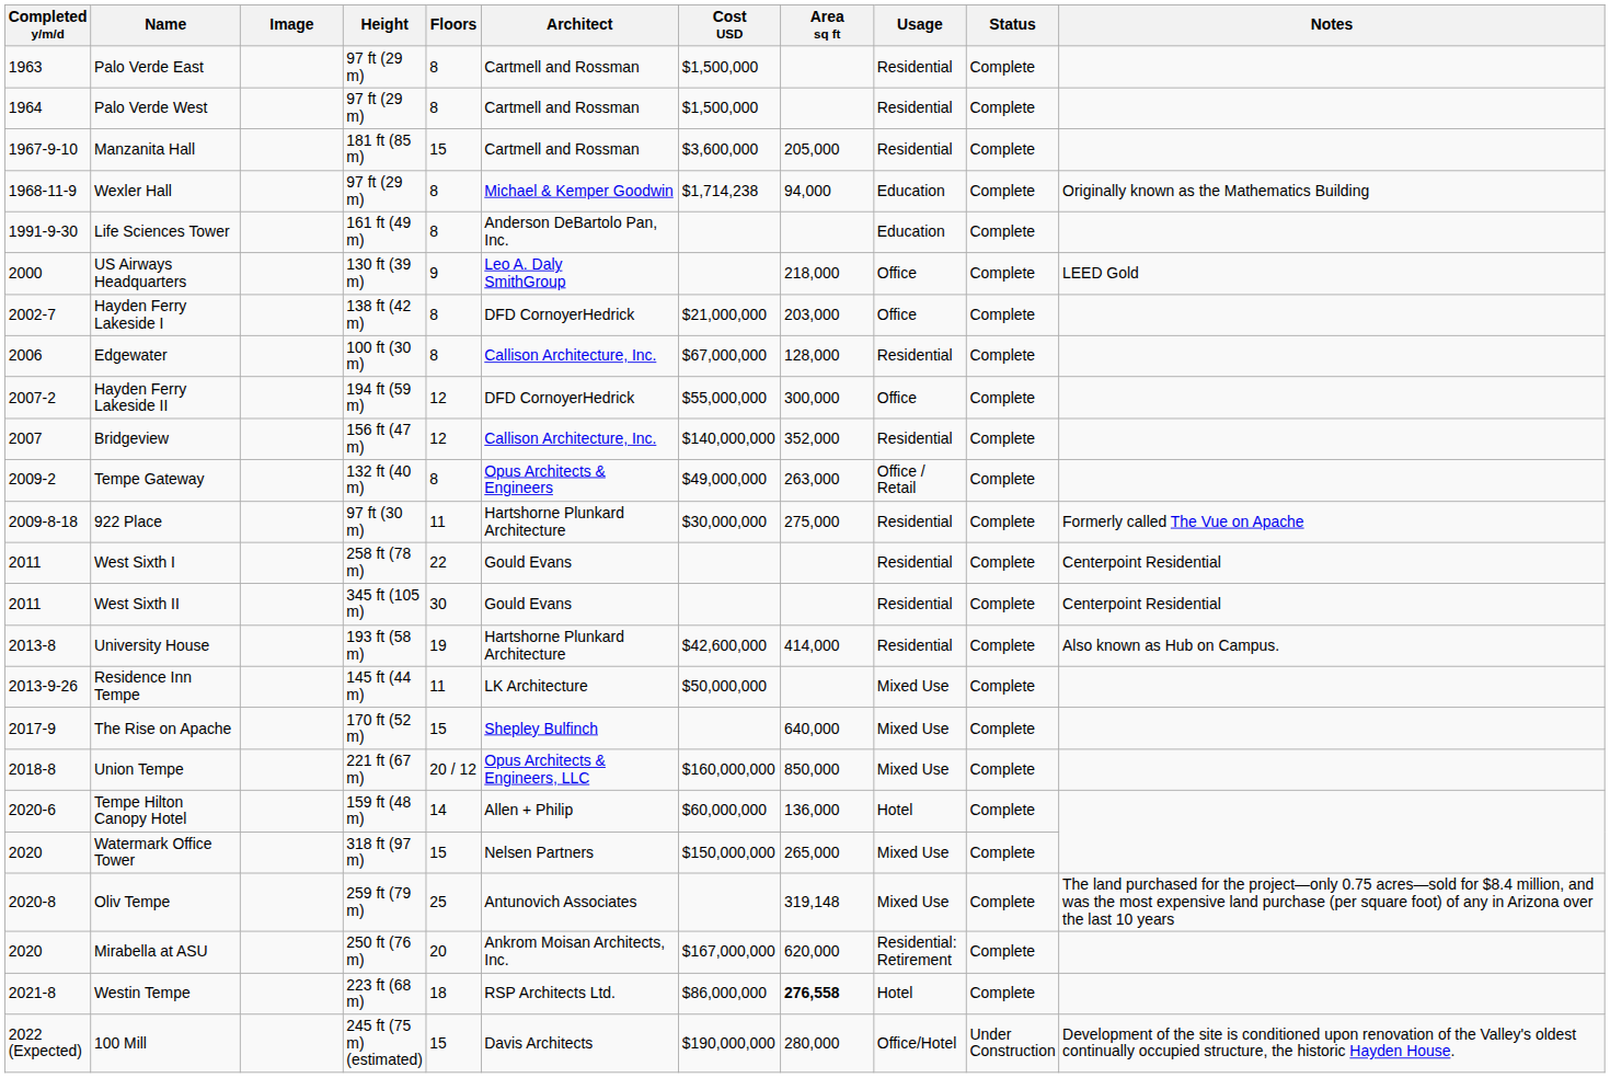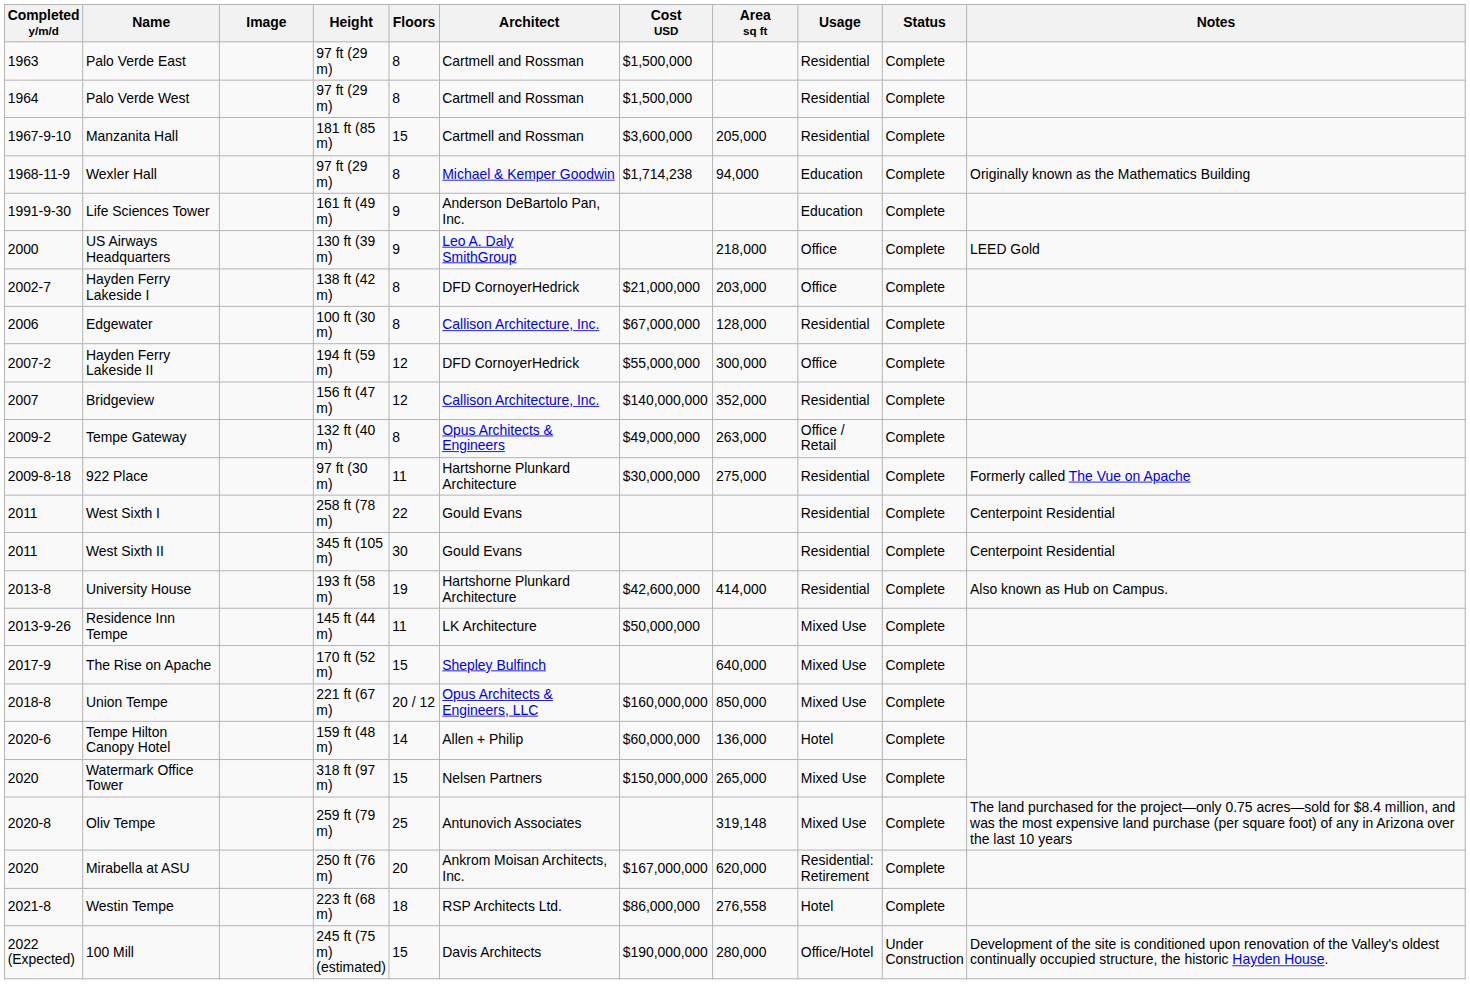 <table class="wikitable sortable" style="width:1680px;">
 <tr>
 <th style="width:80px;">Completed <br><small>y/m/d</small></th>
 <th style="width:150px;">Name</th>
 <th style="width:100px;" class="unsortable">Image</th>
 <th style="width:80px;" data-sort- type="number">Height</th>
 <th style="width:50px;" data-sort- type="number">Floors</th>
 <th style="width:200px;">Architect</th>
 <th style="width:100px;">Cost <br><small>USD</small></th>
 <th style="width:90px;">Area <br><small>sq ft</small></th>
 <th style="width:90px;">Usage</th>
 <th style="width:70px;">Status</th>
 <th class="unsortable">Notes</th>
 </tr>
 <tr>
 <td>1963</td>
 <td>Palo Verde East</td>
 <td></td>
 <td>97 ft (29 m)</td>
 <td>8</td>
 <td> Cartmell and Rossman</td>
 <td>$1,500,000</td>
 <td></td>
 <td>Residential</td>
 <td><span>Complete</span></td>
 <td></td>
 </tr>
 <tr>
 <td>1964</td>
 <td>Palo Verde West</td>
 <td></td>
 <td>97 ft (29 m)</td>
 <td>8</td>
 <td> Cartmell and Rossman</td>
 <td>$1,500,000</td>
 <td></td>
 <td>Residential</td>
 <td><span>Complete</span></td>
 <td></td>
 </tr>
 <tr>
 <td>1967-9-10</td>
 <td>Manzanita Hall</td>
 <td></td>
 <td>181 ft (85 m)</td>
 <td>15</td>
 <td> Cartmell and Rossman</td>
 <td>$3,600,000</td>
 <td>205,000</td>
 <td>Residential</td>
 <td><span>Complete</span></td>
 <td></td>
 </tr>
 <tr>
 <td>1968-11-9</td>
 <td>Wexler Hall</td>
 <td></td>
 <td>97 ft (29 m)</td>
 <td>8</td>
 <td> <a href='#'>Michael & Kemper Goodwin</a></td>
 <td>$1,714,238</td>
 <td>94,000</td>
 <td>Education</td>
 <td><span>Complete</span></td>
 <td>Originally known as the Mathematics Building</td>
 </tr>
 <tr>
 <td>1991-9-30</td>
 <td>Life Sciences Tower</td>
 <td></td>
 <td>161 ft (49 m)</td>
-<td>8</td>
+<td>9</td>
 <td> Anderson DeBartolo Pan, Inc.</td>
 <td></td>
 <td></td>
 <td>Education</td>
 <td><span>Complete</span></td>
 <td></td>
 </tr>
 <tr>
 <td>2000</td>
 <td>US Airways Headquarters</td>
 <td></td>
 <td>130 ft (39 m)</td>
 <td>9</td>
 <td> <a href='#'>Leo A. Daly</a><br> <a href='#'>SmithGroup</a></td>
 <td></td>
 <td>218,000</td>
 <td>Office</td>
 <td><span>Complete</span></td>
 <td>LEED Gold</td>
 </tr>
 <tr>
 <td>2002-7</td>
 <td>Hayden Ferry Lakeside I</td>
 <td></td>
 <td>138 ft (42 m)</td>
 <td>8</td>
 <td> DFD CornoyerHedrick</td>
 <td>$21,000,000</td>
 <td>203,000 </td>
 <td>Office</td>
 <td><span>Complete</span></td>
 <td></td>
 </tr>
 <tr>
 <td>2006</td>
 <td>Edgewater</td>
 <td></td>
 <td>100 ft (30 m)</td>
 <td>8</td>
 <td> <a href='#'>Callison Architecture, Inc.</a></td>
 <td>$67,000,000</td>
 <td>128,000</td>
 <td>Residential</td>
 <td><span>Complete</span></td>
 <td></td>
 </tr>
 <tr>
 <td>2007-2</td>
 <td>Hayden Ferry Lakeside II</td>
 <td></td>
 <td>194 ft (59 m)</td>
 <td>12</td>
 <td> DFD CornoyerHedrick</td>
 <td>$55,000,000</td>
 <td>300,000</td>
 <td>Office</td>
 <td><span>Complete</span></td>
 <td></td>
 </tr>
 <tr>
 <td>2007</td>
 <td>Bridgeview</td>
 <td></td>
 <td>156 ft (47 m)</td>
 <td>12</td>
 <td> <a href='#'>Callison Architecture, Inc.</a></td>
 <td>$140,000,000</td>
 <td>352,000</td>
 <td>Residential</td>
 <td><span>Complete</span></td>
 <td></td>
 </tr>
 <tr>
 <td>2009-2</td>
 <td>Tempe Gateway</td>
 <td></td>
 <td>132 ft (40 m)</td>
 <td>8</td>
 <td> <a href='#'>Opus Architects & Engineers</a></td>
 <td>$49,000,000</td>
 <td>263,000</td>
 <td>Office / Retail</td>
 <td><span>Complete</span></td>
 <td></td>
 </tr>
 <tr>
 <td>2009-8-18</td>
 <td>922 Place</td>
 <td></td>
 <td>97 ft (30 m)</td>
 <td>11</td>
 <td> Hartshorne Plunkard Architecture</td>
 <td>$30,000,000</td>
 <td>275,000</td>
 <td>Residential</td>
 <td><span>Complete</span></td>
 <td>Formerly called <a href='#'>The Vue on Apache</a></td>
 </tr>
 <tr>
 <td>2011</td>
 <td>West Sixth I</td>
 <td></td>
 <td>258 ft (78 m)</td>
 <td>22</td>
 <td> Gould Evans</td>
 <td></td>
 <td></td>
 <td>Residential</td>
 <td><span>Complete</span></td>
 <td>Centerpoint Residential</td>
 </tr>
 <tr>
 <td>2011</td>
 <td>West Sixth II</td>
 <td></td>
 <td>345 ft (105 m)</td>
 <td>30</td>
 <td> Gould Evans</td>
 <td></td>
 <td></td>
 <td>Residential</td>
 <td><span>Complete</span></td>
 <td>Centerpoint Residential</td>
 </tr>
 <tr>
 <td>2013-8</td>
 <td>University House</td>
 <td></td>
 <td>193 ft (58 m)</td>
 <td>19</td>
 <td> Hartshorne Plunkard Architecture</td>
 <td>$42,600,000</td>
 <td>414,000</td>
 <td>Residential</td>
 <td><span>Complete</span></td>
 <td>Also known as Hub on Campus.</td>
 </tr>
 <tr>
 <td>2013-9-26</td>
 <td>Residence Inn Tempe</td>
 <td></td>
 <td>145 ft (44 m)</td>
 <td>11</td>
 <td> LK Architecture</td>
 <td>$50,000,000</td>
 <td></td>
 <td>Mixed Use</td>
 <td><span>Complete</span></td>
 </tr>
 <tr>
 <td>2017-9</td>
 <td>The Rise on Apache</td>
 <td></td>
 <td>170 ft (52 m)</td>
 <td>15</td>
 <td> <a href='#'>Shepley Bulfinch</a></td>
 <td></td>
 <td>640,000</td>
 <td>Mixed Use</td>
 <td><span>Complete</span></td>
 <td></td>
 </tr>
 <tr>
 <td>2018-8</td>
 <td>Union Tempe</td>
 <td></td>
 <td>221 ft (67 m)</td>
 <td>20 / 12</td>
 <td> <a href='#'>Opus Architects & Engineers, LLC</a></td>
 <td>$160,000,000</td>
 <td>850,000</td>
 <td>Mixed Use</td>
 <td><span>Complete</span></td>
 <td></td>
 </tr>
 <tr>
 <td>2020-6</td>
 <td>Tempe Hilton Canopy Hotel</td>
 <td></td>
 <td>159 ft (48 m)</td>
 <td>14</td>
 <td> Allen + Philip</td>
 <td>$60,000,000</td>
 <td>136,000</td>
 <td>Hotel</td>
 <td><span>Complete</span></td>
 </tr>
 <tr>
 <td>2020 </td>
 <td>Watermark Office Tower</td>
 <td></td>
 <td>318 ft (97 m)</td>
 <td>15</td>
 <td> Nelsen Partners</td>
 <td>$150,000,000</td>
 <td>265,000</td>
 <td>Mixed Use</td>
 <td><span>Complete</span></td>
 </tr>
 <tr>
 <td>2020-8</td>
 <td>Oliv Tempe</td>
 <td></td>
 <td>259 ft (79 m)</td>
 <td>25</td>
 <td> Antunovich Associates</td>
 <td></td>
 <td>319,148</td>
 <td>Mixed Use</td>
 <td><span>Complete</span></td>
 <td>The land purchased for the project—only 0.75 acres—sold for $8.4 million, and was the most expensive land purchase (per square foot) of any in Arizona over the last 10 years</td>
 </tr>
 <tr>
 <td>2020</td>
 <td>Mirabella at ASU</td>
 <td></td>
 <td>250 ft (76 m)</td>
 <td>20</td>
 <td> Ankrom Moisan Architects, Inc.</td>
 <td>$167,000,000</td>
 <td>620,000</td>
 <td>Residential: Retirement</td>
 <td><span>Complete</span></td>
 </tr>
 <tr>
 <td>2021-8</td>
 <td>Westin Tempe</td>
 <td></td>
 <td>223 ft (68 m)</td>
 <td>18</td>
 <td> RSP Architects Ltd.</td>
 <td>$86,000,000</td>
-<td><strong>276,558</strong></td>
+<td>276,558</td>
 <td>Hotel</td>
 <td><span>Complete</span></td>
 <td></td>
 </tr>
 <tr>
 <td>2022 (Expected)</td>
 <td>100 Mill</td>
 <td></td>
 <td>245 ft (75 m) (estimated)</td>
 <td>15</td>
 <td> Davis Architects</td>
 <td>$190,000,000</td>
 <td>280,000</td>
 <td>Office/Hotel</td>
 <td><span>Under Construction</span></td>
 <td>Development of the site is conditioned upon renovation of the Valley's oldest continually occupied structure, the historic <a href='#'>Hayden House</a>.</td>
 </tr>
 </table>
